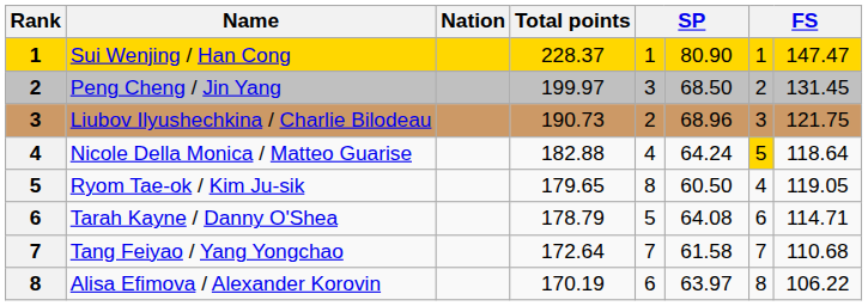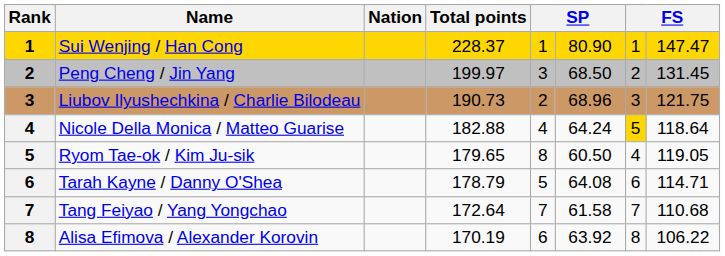 <table class="wikitable sortable">
 <tr>
 <th>Rank</th>
 <th>Name</th>
 <th>Nation</th>
 <th>Total points</th>
 <th colspan="2" width="80px"><a href='#'>SP</a></th>
 <th colspan="2" width="80px"><a href='#'>FS</a></th>
 </tr>
 <tr bgcolor="gold">
 <td align="center"><strong>1</strong></td>
 <td><a href='#'>Sui Wenjing</a> / <a href='#'>Han Cong</a></td>
 <td></td>
 <td align="center">228.37</td>
 <td align="center">1</td>
 <td align="center">80.90</td>
 <td align="center">1</td>
 <td align="center">147.47</td>
 </tr>
 <tr bgcolor="silver">
 <td align="center"><strong>2</strong></td>
 <td><a href='#'>Peng Cheng</a> / <a href='#'>Jin Yang</a></td>
 <td></td>
 <td align="center">199.97</td>
 <td align="center">3</td>
 <td align="center">68.50</td>
 <td align="center">2</td>
 <td align="center">131.45</td>
 </tr>
 <tr bgcolor="cc9966">
 <td align="center"><strong>3</strong></td>
 <td><a href='#'>Liubov Ilyushechkina</a> / <a href='#'>Charlie Bilodeau</a></td>
 <td></td>
 <td align="center">190.73</td>
 <td align="center">2</td>
 <td align="center">68.96</td>
 <td align="center">3</td>
 <td align="center">121.75</td>
 </tr>
 <tr>
 <th>4</th>
 <td><a href='#'>Nicole Della Monica</a> / <a href='#'>Matteo Guarise</a></td>
 <td></td>
 <td align="center">182.88</td>
 <td align="center">4</td>
 <td align="center">64.24</td>
 <td align="center" style="background: gold;">5</td>
 <td align="center">118.64</td>
 </tr>
 <tr>
 <th>5</th>
 <td><a href='#'>Ryom Tae-ok</a> / <a href='#'>Kim Ju-sik</a></td>
 <td></td>
 <td align="center">179.65</td>
 <td align="center">8</td>
 <td align="center">60.50</td>
 <td align="center">4</td>
 <td align="center">119.05</td>
 </tr>
 <tr>
 <th>6</th>
 <td><a href='#'>Tarah Kayne</a> / <a href='#'>Danny O'Shea</a></td>
 <td></td>
 <td align="center">178.79</td>
 <td align="center">5</td>
 <td align="center">64.08</td>
 <td align="center">6</td>
 <td align="center">114.71</td>
 </tr>
 <tr>
 <th>7</th>
 <td><a href='#'>Tang Feiyao</a> / <a href='#'>Yang Yongchao</a></td>
 <td></td>
 <td align="center">172.64</td>
 <td align="center">7</td>
 <td align="center">61.58</td>
 <td align="center">7</td>
 <td align="center">110.68</td>
 </tr>
 <tr>
 <th>8</th>
 <td><a href='#'>Alisa Efimova</a> / <a href='#'>Alexander Korovin</a></td>
 <td></td>
 <td align="center">170.19</td>
 <td align="center">6</td>
-<td align="center">63.97</td>
+<td align="center">63.92</td>
 <td align="center">8</td>
 <td align="center">106.22</td>
 </tr>
 </table>
